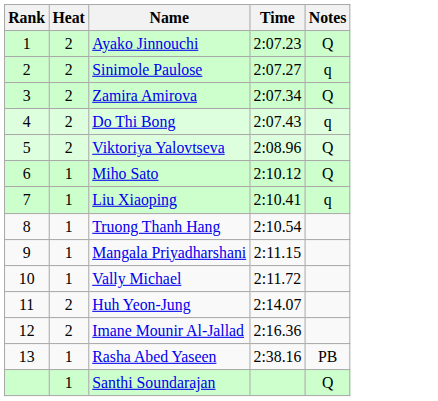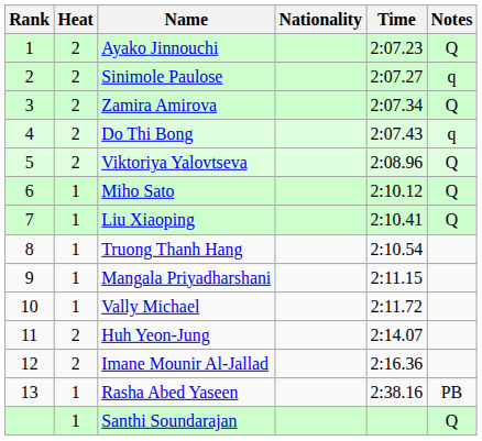 <table class="wikitable sortable" style="text-align:center; font-size:95%">
 <tr>
 <th>Rank</th>
 <th>Heat</th>
 <th>Name</th>
+<th>Nationality</th>
 <th>Time</th>
 <th>Notes</th>
 </tr>
 <tr bgcolor=ccffcc>
 <td>1</td>
 <td>2</td>
 <td align=left><a href='#'>Ayako Jinnouchi</a></td>
+<td align=left></td>
 <td>2:07.23</td>
 <td>Q</td>
 </tr>
 <tr bgcolor=ccffcc>
 <td>2</td>
 <td>2</td>
 <td align=left><a href='#'>Sinimole Paulose</a></td>
+<td align=left></td>
 <td>2:07.27</td>
 <td>q</td>
 </tr>
 <tr bgcolor=ccffcc>
 <td>3</td>
 <td>2</td>
 <td align=left><a href='#'>Zamira Amirova</a></td>
+<td align=left></td>
 <td>2:07.34</td>
 <td>Q</td>
 </tr>
 <tr bgcolor=ddffdd>
 <td>4</td>
 <td>2</td>
 <td align=left><a href='#'>Do Thi Bong</a></td>
+<td align=left></td>
 <td>2:07.43</td>
 <td>q</td>
 </tr>
 <tr bgcolor=ddffdd>
 <td>5</td>
 <td>2</td>
 <td align=left><a href='#'>Viktoriya Yalovtseva</a></td>
+<td align=left></td>
 <td>2:08.96</td>
 <td>Q</td>
 </tr>
 <tr bgcolor=ccffcc>
 <td>6</td>
 <td>1</td>
 <td align=left><a href='#'>Miho Sato</a></td>
+<td align=left></td>
 <td>2:10.12</td>
 <td>Q</td>
 </tr>
 <tr bgcolor=ccffcc>
 <td>7</td>
 <td>1</td>
 <td align=left><a href='#'>Liu Xiaoping</a></td>
+<td align=left></td>
 <td>2:10.41</td>
-<td>q</td>
+<td>Q</td>
 </tr>
 <tr>
 <td>8</td>
 <td>1</td>
 <td align=left><a href='#'>Truong Thanh Hang</a></td>
+<td align=left></td>
 <td>2:10.54</td>
 <td></td>
 </tr>
 <tr>
 <td>9</td>
 <td>1</td>
 <td align=left><a href='#'>Mangala Priyadharshani</a></td>
+<td align=left></td>
 <td>2:11.15</td>
 <td></td>
 </tr>
 <tr>
 <td>10</td>
 <td>1</td>
 <td align=left><a href='#'>Vally Michael</a></td>
+<td align=left></td>
 <td>2:11.72</td>
 <td></td>
 </tr>
 <tr>
 <td>11</td>
 <td>2</td>
 <td align=left><a href='#'>Huh Yeon-Jung</a></td>
+<td align=left></td>
 <td>2:14.07</td>
 <td></td>
 </tr>
 <tr>
 <td>12</td>
 <td>2</td>
 <td align=left><a href='#'>Imane Mounir Al-Jallad</a></td>
+<td align=left></td>
 <td>2:16.36</td>
 <td></td>
 </tr>
 <tr>
 <td>13</td>
 <td>1</td>
 <td align=left><a href='#'>Rasha Abed Yaseen</a></td>
+<td align=left></td>
 <td>2:38.16</td>
 <td>PB</td>
 </tr>
 <tr bgcolor=ccffcc>
 <td></td>
 <td>1</td>
 <td align=left><a href='#'>Santhi Soundarajan</a></td>
+<td align=left></td>
 <td></td>
 <td>Q</td>
 </tr>
 </table>
